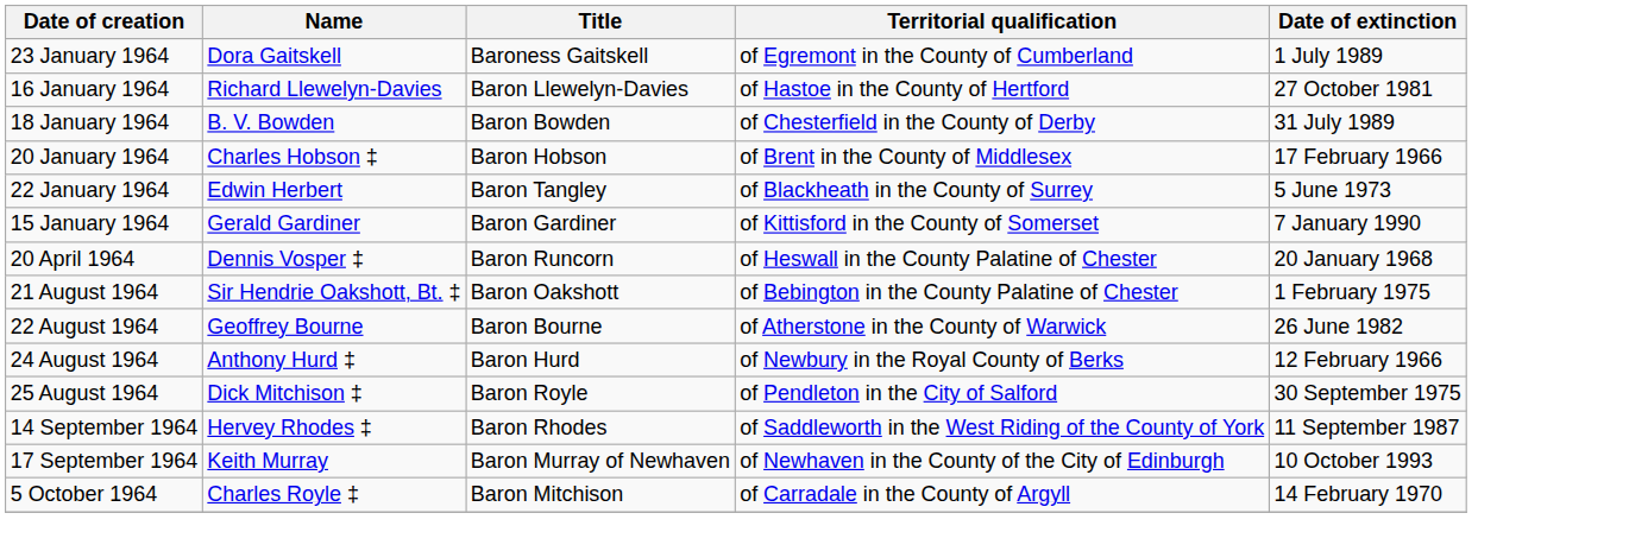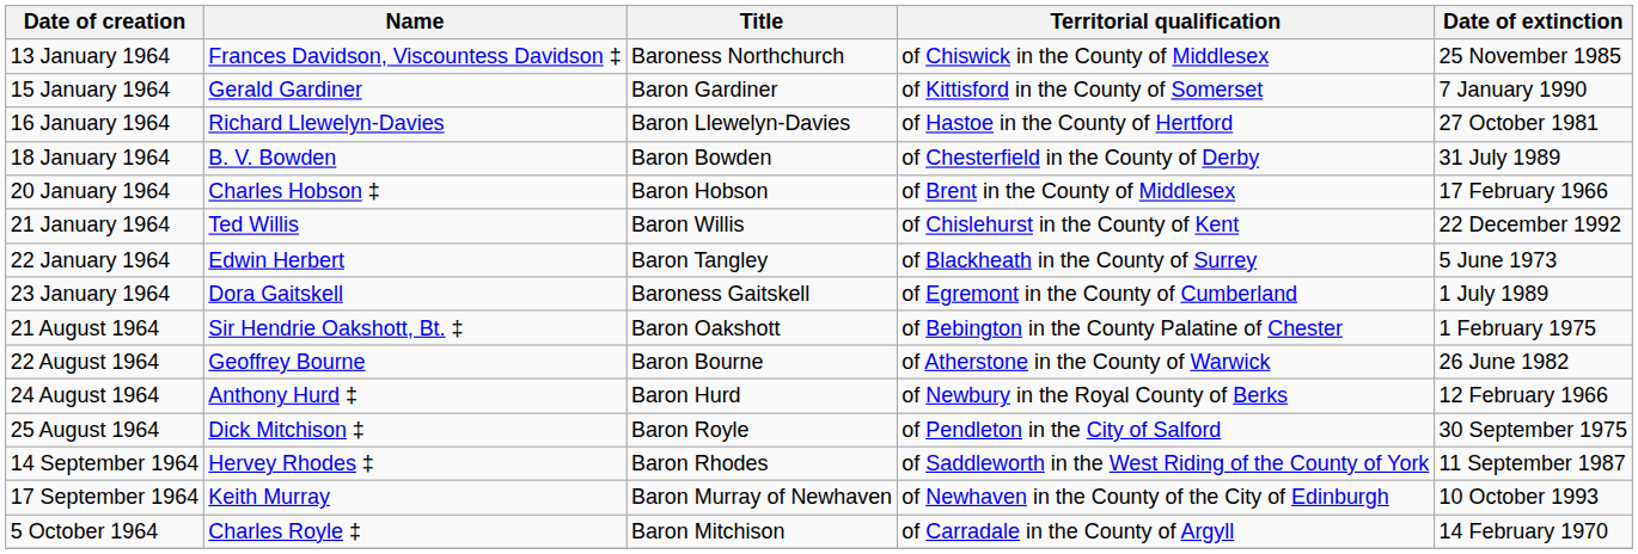 <table class="wikitable sortable sticky-header">
 <tr>
 <th>Date of creation</th>
 <th>Name</th>
 <th>Title</th>
 <th>Territorial qualification</th>
 <th>Date of extinction</th>
 </tr>
 <tr>
-<td>23 January 1964</td>
-<td><a href='#'>Dora Gaitskell</a></td>
-<td>Baroness Gaitskell</td>
-<td>of <a href='#'>Egremont</a> in the County of <a href='#'>Cumberland</a></td>
-<td>1 July 1989</td>
+<td>13 January 1964</td>
+<td><a href='#'>Frances Davidson, Viscountess Davidson</a> ‡ </td>
+<td>Baroness Northchurch</td>
+<td>of <a href='#'>Chiswick</a> in the County of <a href='#'>Middlesex</a></td>
+<td>25 November 1985</td>
+</tr>
+<tr>
+<td>15 January 1964</td>
+<td><a href='#'>Gerald Gardiner</a></td>
+<td>Baron Gardiner</td>
+<td>of <a href='#'>Kittisford</a> in the County of <a href='#'>Somerset</a></td>
+<td>7 January 1990</td>
 </tr>
 <tr>
 <td>16 January 1964</td>
 <td><a href='#'>Richard Llewelyn-Davies</a> </td>
 <td>Baron Llewelyn-Davies</td>
 <td>of <a href='#'>Hastoe</a> in the County of <a href='#'>Hertford</a></td>
 <td>27 October 1981</td>
 </tr>
 <tr>
 <td>18 January 1964</td>
 <td><a href='#'>B. V. Bowden</a></td>
 <td>Baron Bowden</td>
 <td>of <a href='#'>Chesterfield</a> in the County of <a href='#'>Derby</a></td>
 <td>31 July 1989</td>
 </tr>
 <tr>
 <td>20 January 1964</td>
 <td><a href='#'>Charles Hobson</a> ‡</td>
 <td>Baron Hobson</td>
 <td>of <a href='#'>Brent</a> in the County of <a href='#'>Middlesex</a></td>
 <td>17 February 1966</td>
 </tr>
 <tr>
+<td>21 January 1964</td>
+<td><a href='#'>Ted Willis</a></td>
+<td>Baron Willis</td>
+<td>of <a href='#'>Chislehurst</a> in the County of <a href='#'>Kent</a></td>
+<td>22 December 1992</td>
+</tr>
+<tr>
 <td>22 January 1964</td>
 <td><a href='#'>Edwin Herbert</a></td>
 <td>Baron Tangley</td>
 <td>of <a href='#'>Blackheath</a> in the County of <a href='#'>Surrey</a></td>
 <td>5 June 1973</td>
 </tr>
 <tr>
-<td>15 January 1964</td>
-<td><a href='#'>Gerald Gardiner</a></td>
-<td>Baron Gardiner</td>
-<td>of <a href='#'>Kittisford</a> in the County of <a href='#'>Somerset</a></td>
-<td>7 January 1990</td>
-</tr>
-<tr>
-<td>20 April 1964</td>
-<td><a href='#'>Dennis Vosper</a> ‡</td>
-<td>Baron Runcorn</td>
-<td>of <a href='#'>Heswall</a> in the County Palatine of <a href='#'>Chester</a></td>
-<td>20 January 1968</td>
+<td>23 January 1964</td>
+<td><a href='#'>Dora Gaitskell</a></td>
+<td>Baroness Gaitskell</td>
+<td>of <a href='#'>Egremont</a> in the County of <a href='#'>Cumberland</a></td>
+<td>1 July 1989</td>
 </tr>
 <tr>
 <td>21 August 1964</td>
 <td><a href='#'>Sir Hendrie Oakshott, Bt.</a> ‡</td>
 <td>Baron Oakshott</td>
 <td>of <a href='#'>Bebington</a> in the County Palatine of <a href='#'>Chester</a></td>
 <td>1 February 1975</td>
 </tr>
 <tr>
 <td>22 August 1964</td>
 <td><a href='#'>Geoffrey Bourne</a></td>
 <td>Baron Bourne</td>
 <td>of <a href='#'>Atherstone</a> in the County of <a href='#'>Warwick</a></td>
 <td>26 June 1982</td>
 </tr>
 <tr>
 <td>24 August 1964</td>
 <td><a href='#'>Anthony Hurd</a> ‡ </td>
 <td>Baron Hurd</td>
 <td>of <a href='#'>Newbury</a> in the Royal County of <a href='#'>Berks</a></td>
 <td>12 February 1966</td>
 </tr>
 <tr>
 <td>25 August 1964</td>
 <td><a href='#'>Dick Mitchison</a> ‡</td>
 <td>Baron Royle</td>
 <td>of <a href='#'>Pendleton</a> in the <a href='#'>City of Salford</a></td>
 <td>30 September 1975</td>
 </tr>
 <tr>
 <td>14 September 1964</td>
 <td><a href='#'>Hervey Rhodes</a> ‡</td>
 <td>Baron Rhodes</td>
 <td>of <a href='#'>Saddleworth</a> in the <a href='#'>West Riding of the County of York</a></td>
 <td>11 September 1987</td>
 </tr>
 <tr>
 <td>17 September 1964</td>
 <td><a href='#'>Keith Murray</a></td>
 <td>Baron Murray of Newhaven</td>
 <td>of <a href='#'>Newhaven</a> in the County of the City of <a href='#'>Edinburgh</a></td>
 <td>10 October 1993</td>
 </tr>
 <tr>
 <td>5 October 1964</td>
 <td><a href='#'>Charles Royle</a> ‡</td>
 <td>Baron Mitchison</td>
 <td>of <a href='#'>Carradale</a> in the County of <a href='#'>Argyll</a></td>
 <td>14 February 1970</td>
 </tr>
 <tr>
 </tr>
 </table>
